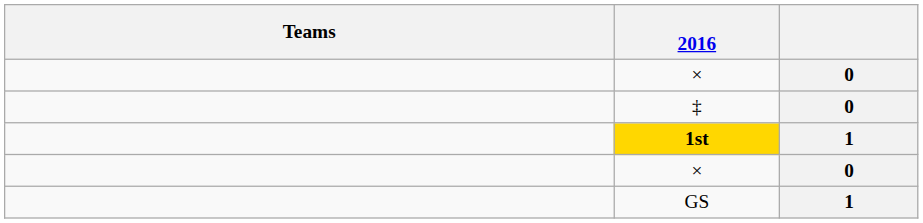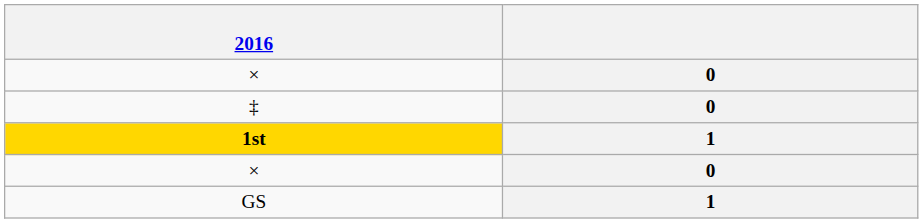 <table class="wikitable" style="font-size:95%; width: 57%; text-align: center;">
 <tr>
-<th width="22%">Teams</th>
 <th width="06%"><br><a href='#'>2016</a><br></th>
 <th width="05%"></th>
 </tr>
 <tr>
-<td align="left"></td>
 <td>×</td>
 <th>0</th>
 </tr>
 <tr>
-<td align="left"></td>
 <td>‡</td>
 <th>0</th>
 </tr>
 <tr>
-<td align="left"></td>
 <td bgcolor=gold><strong>1st</strong></td>
 <th>1</th>
 </tr>
 <tr>
-<td align="left"></td>
 <td>×</td>
 <th>0</th>
 </tr>
 <tr>
-<td align="left"></td>
 <td>GS</td>
 <th>1</th>
 </tr>
 </table>
